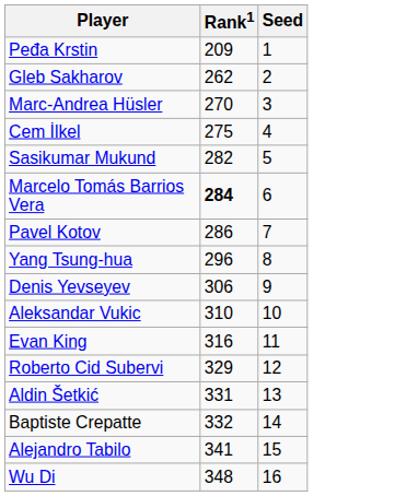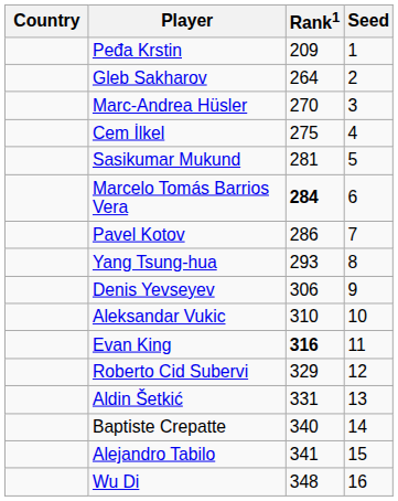 <table class="sortable wikitable">
 <tr>
+<th width="70">Country</th>
 <th width="175">Player</th>
 <th>Rank<sup>1</sup></th>
 <th>Seed</th>
 </tr>
 <tr>
+<td></td>
 <td><a href='#'>Peđa Krstin</a></td>
 <td>209</td>
 <td>1</td>
 </tr>
 <tr>
+<td></td>
 <td><a href='#'>Gleb Sakharov</a></td>
-<td>262</td>
+<td>264</td>
 <td>2</td>
 </tr>
 <tr>
+<td></td>
 <td><a href='#'>Marc-Andrea Hüsler</a></td>
 <td>270</td>
 <td>3</td>
 </tr>
 <tr>
+<td></td>
 <td><a href='#'>Cem İlkel</a></td>
 <td>275</td>
 <td>4</td>
 </tr>
 <tr>
+<td></td>
 <td><a href='#'>Sasikumar Mukund</a></td>
-<td>282</td>
+<td>281</td>
 <td>5</td>
 </tr>
 <tr>
+<td></td>
 <td><a href='#'>Marcelo Tomás Barrios Vera</a></td>
 <td><strong>284</strong></td>
 <td>6</td>
 </tr>
 <tr>
+<td></td>
 <td><a href='#'>Pavel Kotov</a></td>
 <td>286</td>
 <td>7</td>
 </tr>
 <tr>
+<td></td>
 <td><a href='#'>Yang Tsung-hua</a></td>
-<td>296</td>
+<td>293</td>
 <td>8</td>
 </tr>
 <tr>
+<td></td>
 <td><a href='#'>Denis Yevseyev</a></td>
 <td>306</td>
 <td>9</td>
 </tr>
 <tr>
+<td></td>
 <td><a href='#'>Aleksandar Vukic</a></td>
 <td>310</td>
 <td>10</td>
 </tr>
 <tr>
+<td></td>
 <td><a href='#'>Evan King</a></td>
-<td>316</td>
+<td><strong>316</strong></td>
 <td>11</td>
 </tr>
 <tr>
+<td></td>
 <td><a href='#'>Roberto Cid Subervi</a></td>
 <td>329</td>
 <td>12</td>
 </tr>
 <tr>
+<td></td>
 <td><a href='#'>Aldin Šetkić</a></td>
 <td>331</td>
 <td>13</td>
 </tr>
 <tr>
+<td></td>
 <td>Baptiste Crepatte</td>
-<td>332</td>
+<td>340</td>
 <td>14</td>
 </tr>
 <tr>
+<td></td>
 <td><a href='#'>Alejandro Tabilo</a></td>
 <td>341</td>
 <td>15</td>
 </tr>
 <tr>
+<td></td>
 <td><a href='#'>Wu Di</a></td>
 <td>348</td>
 <td>16</td>
 </tr>
 </table>
